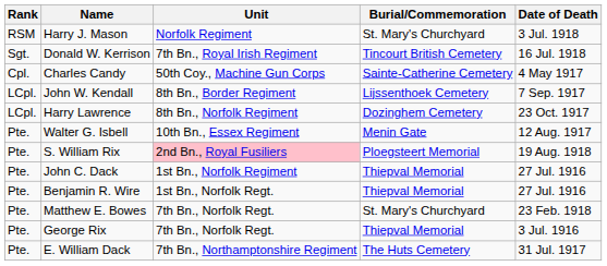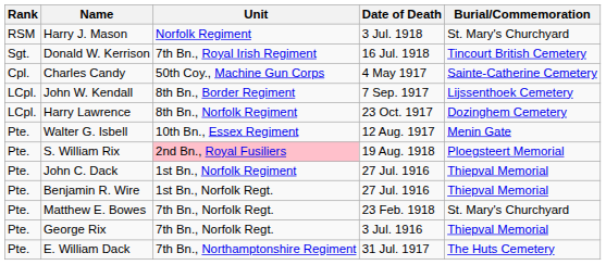 <table class="wikitable">
 <tr>
 <th>Rank</th>
 <th>Name</th>
 <th>Unit</th>
+<th>Date of Death</th>
 <th>Burial/Commemoration</th>
-<th>Date of Death</th>
 </tr>
 <tr>
 <td>RSM</td>
 <td>Harry J. Mason</td>
 <td><a href='#'>Norfolk Regiment</a></td>
+<td>3 Jul. 1918</td>
 <td>St. Mary's Churchyard</td>
-<td>3 Jul. 1918</td>
 </tr>
 <tr>
 <td>Sgt.</td>
 <td>Donald W. Kerrison</td>
 <td>7th Bn., <a href='#'>Royal Irish Regiment</a></td>
+<td>16 Jul. 1918</td>
 <td><a href='#'>Tincourt British Cemetery</a></td>
-<td>16 Jul. 1918</td>
 </tr>
 <tr>
 <td>Cpl.</td>
 <td>Charles Candy</td>
 <td>50th Coy., <a href='#'>Machine Gun Corps</a></td>
+<td>4 May 1917</td>
 <td><a href='#'>Sainte-Catherine Cemetery</a></td>
-<td>4 May 1917</td>
 </tr>
 <tr>
 <td>LCpl.</td>
 <td>John W. Kendall</td>
 <td>8th Bn., <a href='#'>Border Regiment</a></td>
+<td>7 Sep. 1917</td>
 <td><a href='#'>Lijssenthoek Cemetery</a></td>
-<td>7 Sep. 1917</td>
 </tr>
 <tr>
 <td>LCpl.</td>
 <td>Harry Lawrence</td>
 <td>8th Bn., <a href='#'>Norfolk Regiment</a></td>
+<td>23 Oct. 1917</td>
 <td><a href='#'>Dozinghem Cemetery</a></td>
-<td>23 Oct. 1917</td>
 </tr>
 <tr>
 <td>Pte.</td>
 <td>Walter G. Isbell</td>
 <td>10th Bn., <a href='#'>Essex Regiment</a></td>
+<td>12 Aug. 1917</td>
 <td><a href='#'>Menin Gate</a></td>
-<td>12 Aug. 1917</td>
 </tr>
 <tr>
 <td>Pte.</td>
 <td>S. William Rix</td>
 <td style="background: pink;">2nd Bn., <a href='#'>Royal Fusiliers</a></td>
+<td>19 Aug. 1918</td>
 <td><a href='#'>Ploegsteert Memorial</a></td>
-<td>19 Aug. 1918</td>
 </tr>
 <tr>
 <td>Pte.</td>
 <td>John C. Dack</td>
 <td>1st Bn., <a href='#'>Norfolk Regiment</a></td>
+<td>27 Jul. 1916</td>
 <td><a href='#'>Thiepval Memorial</a></td>
-<td>27 Jul. 1916</td>
 </tr>
 <tr>
 <td>Pte.</td>
 <td>Benjamin R. Wire</td>
 <td>1st Bn., Norfolk Regt.</td>
+<td>27 Jul. 1916</td>
 <td><a href='#'>Thiepval Memorial</a></td>
-<td>27 Jul. 1916</td>
 </tr>
 <tr>
 <td>Pte.</td>
 <td>Matthew E. Bowes</td>
 <td>7th Bn., Norfolk Regt.</td>
+<td>23 Feb. 1918</td>
 <td>St. Mary's Churchyard</td>
-<td>23 Feb. 1918</td>
 </tr>
 <tr>
 <td>Pte.</td>
 <td>George Rix</td>
 <td>7th Bn., Norfolk Regt.</td>
+<td>3 Jul. 1916</td>
 <td><a href='#'>Thiepval Memorial</a></td>
-<td>3 Jul. 1916</td>
 </tr>
 <tr>
 <td>Pte.</td>
 <td>E. William Dack</td>
 <td>7th Bn., <a href='#'>Northamptonshire Regiment</a></td>
+<td>31 Jul. 1917</td>
 <td><a href='#'>The Huts Cemetery</a></td>
-<td>31 Jul. 1917</td>
 </tr>
 </table>
